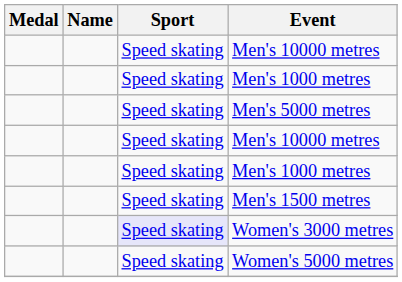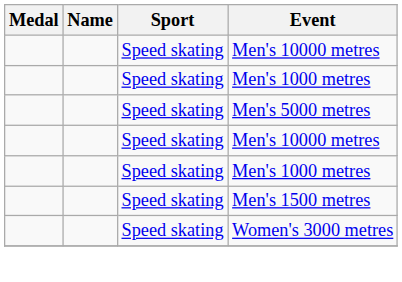 <table class="wikitable sortable" style="font-size:90%">
 <tr>
 <th>Medal</th>
 <th>Name</th>
 <th>Sport</th>
 <th>Event</th>
 </tr>
 <tr>
 <td></td>
 <td></td>
 <td><a href='#'>Speed skating</a></td>
 <td><a href='#'>Men's 10000 metres</a></td>
 </tr>
 <tr>
 <td></td>
 <td></td>
 <td><a href='#'>Speed skating</a></td>
 <td><a href='#'>Men's 1000 metres</a></td>
 </tr>
 <tr>
 <td></td>
 <td></td>
 <td><a href='#'>Speed skating</a></td>
 <td><a href='#'>Men's 5000 metres</a></td>
 </tr>
 <tr>
 <td></td>
 <td></td>
 <td><a href='#'>Speed skating</a></td>
 <td><a href='#'>Men's 10000 metres</a></td>
 </tr>
 <tr>
 <td></td>
 <td></td>
 <td><a href='#'>Speed skating</a></td>
 <td><a href='#'>Men's 1000 metres</a></td>
 </tr>
 <tr>
 <td></td>
 <td></td>
 <td><a href='#'>Speed skating</a></td>
 <td><a href='#'>Men's 1500 metres</a></td>
 </tr>
 <tr>
 <td></td>
 <td></td>
-<td style="background: lavender;"><a href='#'>Speed skating</a></td>
+<td><a href='#'>Speed skating</a></td>
 <td><a href='#'>Women's 3000 metres</a></td>
-</tr>
-<tr>
-<td></td>
-<td></td>
-<td><a href='#'>Speed skating</a></td>
-<td><a href='#'>Women's 5000 metres</a></td>
 </tr>
 <tr>
 </tr>
 </table>
